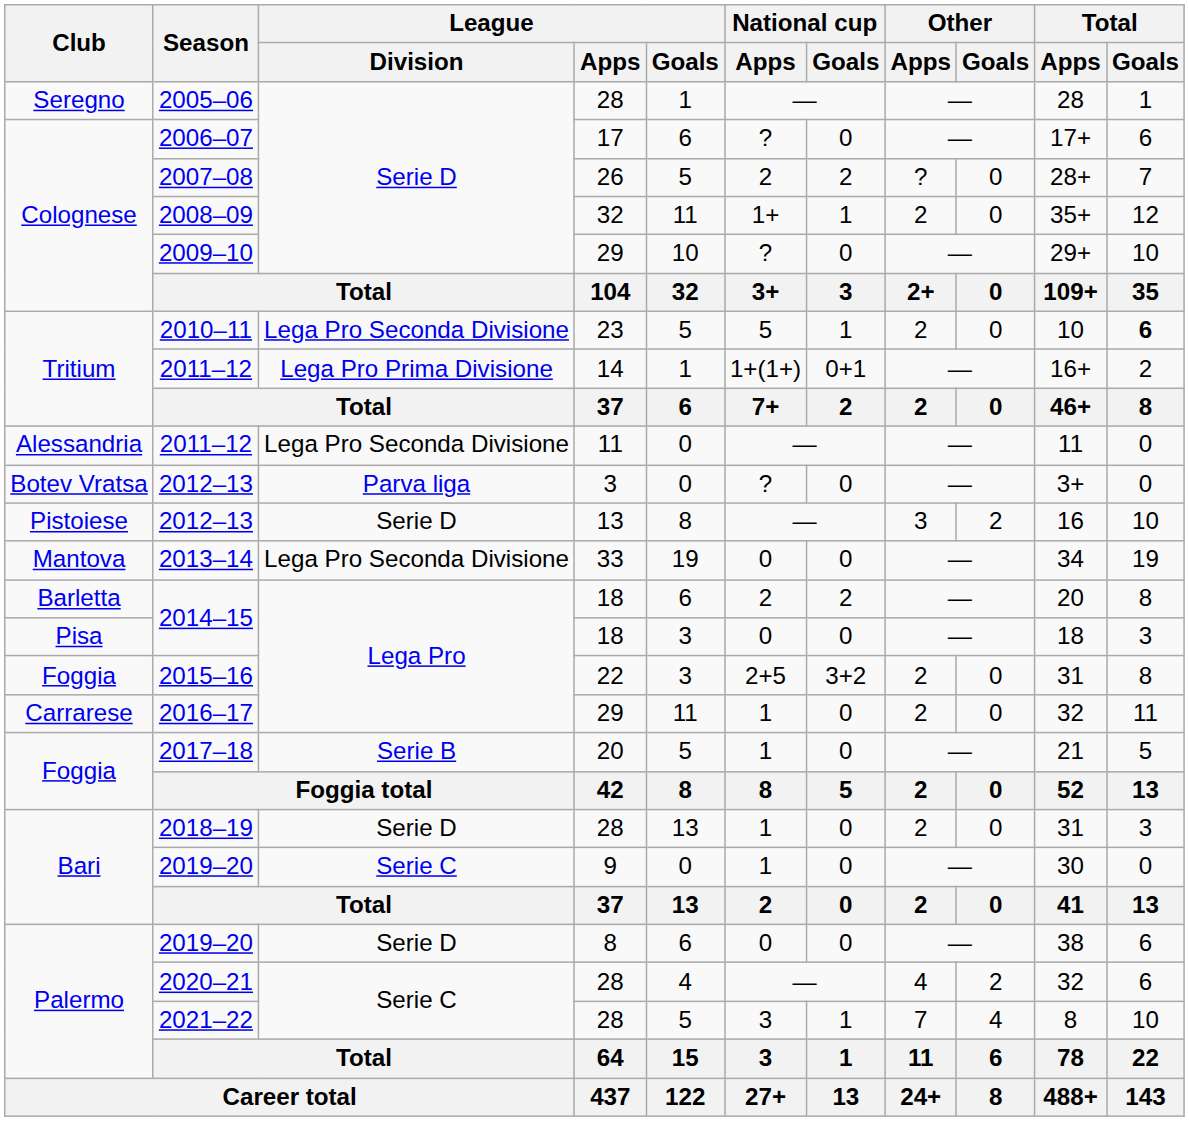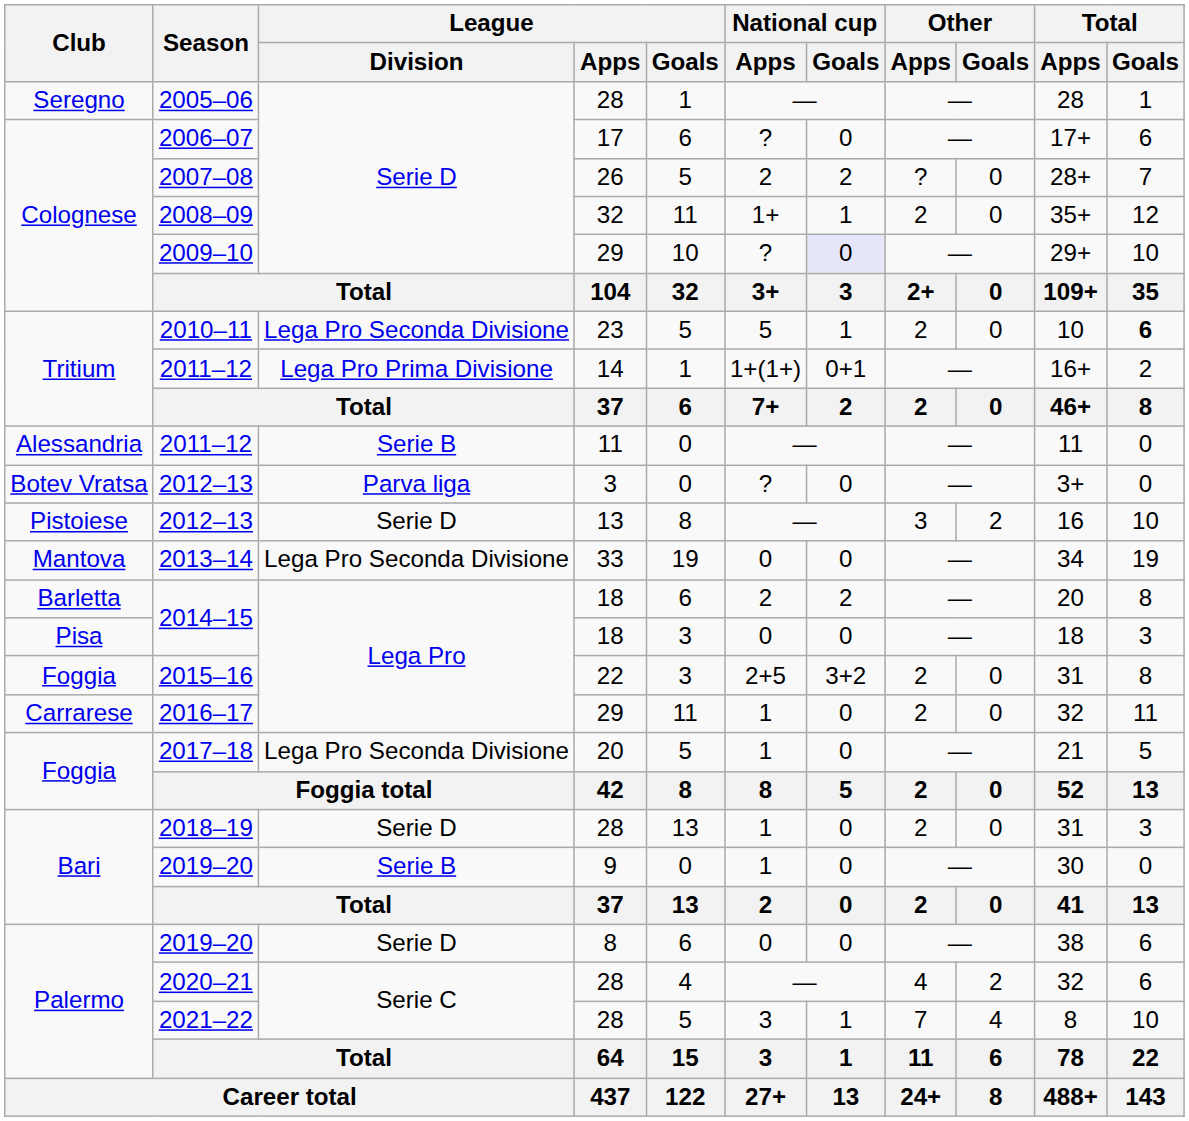 <table class="wikitable" style="text-align: center;">
 <tr>
 <th rowspan="2">Club</th>
 <th rowspan="2">Season</th>
 <th colspan="3">League</th>
 <th colspan="2">National cup</th>
 <th colspan="2">Other</th>
 <th colspan="2">Total</th>
 </tr>
 <tr>
 <th>Division</th>
 <th>Apps</th>
 <th>Goals</th>
 <th>Apps</th>
 <th>Goals</th>
 <th>Apps</th>
 <th>Goals</th>
 <th>Apps</th>
 <th>Goals</th>
 </tr>
 <tr>
 <td><a href='#'>Seregno</a></td>
 <td><a href='#'>2005–06</a></td>
 <td rowspan="5"><a href='#'>Serie D</a></td>
 <td>28</td>
 <td>1</td>
 <td colspan="2">—</td>
 <td colspan="2">—</td>
 <td>28</td>
 <td>1</td>
 </tr>
 <tr>
 <td rowspan="5"><a href='#'>Colognese</a></td>
 <td><a href='#'>2006–07</a></td>
 <td>17</td>
 <td>6</td>
 <td>?</td>
 <td>0</td>
 <td colspan="2">—</td>
 <td>17+</td>
 <td>6</td>
 </tr>
 <tr>
 <td><a href='#'>2007–08</a></td>
 <td>26</td>
 <td>5</td>
 <td>2</td>
 <td>2</td>
 <td>?</td>
 <td>0</td>
 <td>28+</td>
 <td>7</td>
 </tr>
 <tr>
 <td><a href='#'>2008–09</a></td>
 <td>32</td>
 <td>11</td>
 <td>1+</td>
 <td>1</td>
 <td>2</td>
 <td>0</td>
 <td>35+</td>
 <td>12</td>
 </tr>
 <tr>
 <td><a href='#'>2009–10</a></td>
 <td>29</td>
 <td>10</td>
 <td>?</td>
-<td>0</td>
+<td style="background: lavender;">0</td>
 <td colspan="2">—</td>
 <td>29+</td>
 <td>10</td>
 </tr>
 <tr>
 <th colspan="2">Total</th>
 <th>104</th>
 <th>32</th>
 <th>3+</th>
 <th>3</th>
 <th>2+</th>
 <th>0</th>
 <th>109+</th>
 <th>35</th>
 </tr>
 <tr>
 <td rowspan="3"><a href='#'>Tritium</a></td>
 <td><a href='#'>2010–11</a></td>
 <td><a href='#'>Lega Pro Seconda Divisione</a></td>
 <td>23</td>
 <td>5</td>
 <td>5</td>
 <td>1</td>
 <td>2</td>
 <td>0</td>
 <td>10</td>
 <td><strong>6</strong></td>
 </tr>
 <tr>
 <td><a href='#'>2011–12</a></td>
 <td><a href='#'>Lega Pro Prima Divisione</a></td>
 <td>14</td>
 <td>1</td>
 <td>1+(1+)</td>
 <td>0+1</td>
 <td colspan="2">—</td>
 <td>16+</td>
 <td>2</td>
 </tr>
 <tr>
 <th colspan="2">Total</th>
 <th>37</th>
 <th>6</th>
 <th>7+</th>
 <th>2</th>
 <th>2</th>
 <th>0</th>
 <th>46+</th>
 <th>8</th>
 </tr>
 <tr>
 <td><a href='#'>Alessandria</a></td>
 <td><a href='#'>2011–12</a></td>
-<td>Lega Pro Seconda Divisione</td>
+<td><a href='#'>Serie B</a></td>
 <td>11</td>
 <td>0</td>
 <td colspan="2">—</td>
 <td colspan="2">—</td>
 <td>11</td>
 <td>0</td>
 </tr>
 <tr>
 <td><a href='#'>Botev Vratsa</a></td>
 <td><a href='#'>2012–13</a></td>
 <td><a href='#'>Parva liga</a></td>
 <td>3</td>
 <td>0</td>
 <td>?</td>
 <td>0</td>
 <td colspan="2">—</td>
 <td>3+</td>
 <td>0</td>
 </tr>
 <tr>
 <td><a href='#'>Pistoiese</a></td>
 <td><a href='#'>2012–13</a></td>
 <td>Serie D</td>
 <td>13</td>
 <td>8</td>
 <td colspan="2">—</td>
 <td>3</td>
 <td>2</td>
 <td>16</td>
 <td>10</td>
 </tr>
 <tr>
 <td><a href='#'>Mantova</a></td>
 <td><a href='#'>2013–14</a></td>
 <td>Lega Pro Seconda Divisione</td>
 <td>33</td>
 <td>19</td>
 <td>0</td>
 <td>0</td>
 <td colspan="2">—</td>
 <td>34</td>
 <td>19</td>
 </tr>
 <tr>
 <td><a href='#'>Barletta</a></td>
 <td rowspan="2"><a href='#'>2014–15</a></td>
 <td rowspan="4"><a href='#'>Lega Pro</a></td>
 <td>18</td>
 <td>6</td>
 <td>2</td>
 <td>2</td>
 <td colspan="2">—</td>
 <td>20</td>
 <td>8</td>
 </tr>
 <tr>
 <td><a href='#'>Pisa</a></td>
 <td>18</td>
 <td>3</td>
 <td>0</td>
 <td>0</td>
 <td colspan="2">—</td>
 <td>18</td>
 <td>3</td>
 </tr>
 <tr>
 <td><a href='#'>Foggia</a></td>
 <td><a href='#'>2015–16</a></td>
 <td>22</td>
 <td>3</td>
 <td>2+5</td>
 <td>3+2</td>
 <td>2</td>
 <td>0</td>
 <td>31</td>
 <td>8</td>
 </tr>
 <tr>
 <td><a href='#'>Carrarese</a></td>
 <td><a href='#'>2016–17</a></td>
 <td>29</td>
 <td>11</td>
 <td>1</td>
 <td>0</td>
 <td>2</td>
 <td>0</td>
 <td>32</td>
 <td>11</td>
 </tr>
 <tr>
 <td rowspan="2"><a href='#'>Foggia</a></td>
 <td><a href='#'>2017–18</a></td>
-<td><a href='#'>Serie B</a></td>
+<td>Lega Pro Seconda Divisione</td>
 <td>20</td>
 <td>5</td>
 <td>1</td>
 <td>0</td>
 <td colspan="2">—</td>
 <td>21</td>
 <td>5</td>
 </tr>
 <tr>
 <th colspan="2">Foggia total</th>
 <th>42</th>
 <th>8</th>
 <th>8</th>
 <th>5</th>
 <th>2</th>
 <th>0</th>
 <th>52</th>
 <th>13</th>
 </tr>
 <tr>
 <td rowspan="3"><a href='#'>Bari</a></td>
 <td><a href='#'>2018–19</a></td>
 <td>Serie D</td>
 <td>28</td>
 <td>13</td>
 <td>1</td>
 <td>0</td>
 <td>2</td>
 <td>0</td>
 <td>31</td>
 <td>3</td>
 </tr>
 <tr>
 <td><a href='#'>2019–20</a></td>
-<td><a href='#'>Serie C</a></td>
+<td><a href='#'>Serie B</a></td>
 <td>9</td>
 <td>0</td>
 <td>1</td>
 <td>0</td>
 <td colspan="2">—</td>
 <td>30</td>
 <td>0</td>
 </tr>
 <tr>
 <th colspan="2">Total</th>
 <th>37</th>
 <th>13</th>
 <th>2</th>
 <th>0</th>
 <th>2</th>
 <th>0</th>
 <th>41</th>
 <th>13</th>
 </tr>
 <tr>
 <td rowspan="4"><a href='#'>Palermo</a></td>
 <td><a href='#'>2019–20</a></td>
 <td>Serie D</td>
 <td>8</td>
 <td>6</td>
 <td>0</td>
 <td>0</td>
 <td colspan="2">—</td>
 <td>38</td>
 <td>6</td>
 </tr>
 <tr>
 <td><a href='#'>2020–21</a></td>
 <td rowspan="2">Serie C</td>
 <td>28</td>
 <td>4</td>
 <td colspan="2">—</td>
 <td>4</td>
 <td>2</td>
 <td>32</td>
 <td>6</td>
 </tr>
 <tr>
 <td><a href='#'>2021–22</a></td>
 <td>28</td>
 <td>5</td>
 <td>3</td>
 <td>1</td>
 <td>7</td>
 <td>4</td>
 <td>8</td>
 <td>10</td>
 </tr>
 <tr>
 <th colspan="2">Total</th>
 <th>64</th>
 <th>15</th>
 <th>3</th>
 <th>1</th>
 <th>11</th>
 <th>6</th>
 <th>78</th>
 <th>22</th>
 </tr>
 <tr>
 <th colspan="3">Career total</th>
 <th>437</th>
 <th>122</th>
 <th>27+</th>
 <th>13</th>
 <th>24+</th>
 <th>8</th>
 <th>488+</th>
 <th>143</th>
 </tr>
 </table>
